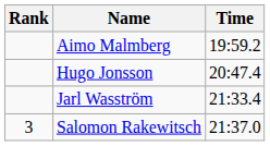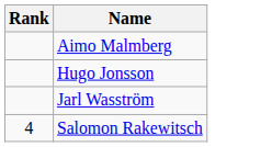 <table class="wikitable" style="text-align:center">
 <tr>
 <th>Rank</th>
 <th>Name</th>
-<th>Time</th>
 </tr>
 <tr>
 <td></td>
 <td align=left><a href='#'>Aimo Malmberg</a></td>
-<td>19:59.2</td>
 </tr>
 <tr>
 <td></td>
 <td align=left><a href='#'>Hugo Jonsson</a></td>
-<td>20:47.4</td>
 </tr>
 <tr>
 <td></td>
 <td align=left><a href='#'>Jarl Wasström</a></td>
-<td>21:33.4</td>
 </tr>
 <tr>
-<td>3</td>
+<td>4</td>
 <td align=left><a href='#'>Salomon Rakewitsch</a></td>
-<td>21:37.0</td>
 </tr>
 </table>
